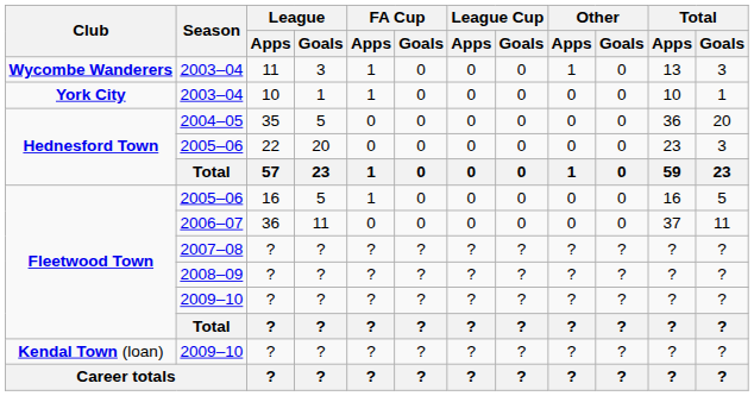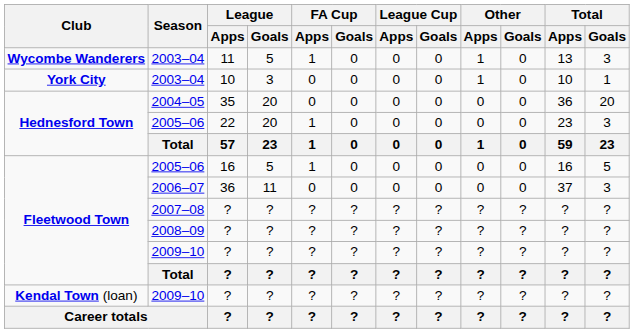 <table class="wikitable" style="text-align: center;">
 <tr>
 <th rowspan="2">Club</th>
 <th rowspan="2">Season</th>
 <th colspan="2">League</th>
 <th colspan="2">FA Cup</th>
 <th colspan="2">League Cup</th>
 <th colspan="2">Other</th>
 <th colspan="2">Total</th>
 </tr>
 <tr>
 <th>Apps</th>
 <th>Goals</th>
 <th>Apps</th>
 <th>Goals</th>
 <th>Apps</th>
 <th>Goals</th>
 <th>Apps</th>
 <th>Goals</th>
 <th>Apps</th>
 <th>Goals</th>
 </tr>
 <tr>
 <td rowspan="1" valign="center"><strong><a href='#'>Wycombe Wanderers</a></strong></td>
 <td><a href='#'>2003–04</a></td>
 <td>11</td>
-<td>3</td>
+<td>5</td>
 <td>1</td>
 <td>0</td>
 <td>0</td>
 <td>0</td>
 <td>1</td>
 <td>0</td>
 <td>13</td>
 <td>3</td>
 </tr>
 <tr>
 <td rowspan="1" valign="center"><strong><a href='#'>York City</a></strong></td>
 <td><a href='#'>2003–04</a></td>
 <td>10</td>
-<td>1</td>
-<td>1</td>
+<td>3</td>
 <td>0</td>
 <td>0</td>
 <td>0</td>
 <td>0</td>
+<td>1</td>
 <td>0</td>
 <td>10</td>
 <td>1</td>
 </tr>
 <tr>
 <td rowspan="3" valign="center"><strong><a href='#'>Hednesford Town</a></strong></td>
 <td><a href='#'>2004–05</a></td>
 <td>35</td>
-<td>5</td>
+<td>20</td>
 <td>0</td>
 <td>0</td>
 <td>0</td>
 <td>0</td>
 <td>0</td>
 <td>0</td>
 <td>36</td>
 <td>20</td>
 </tr>
 <tr>
 <td><a href='#'>2005–06</a></td>
 <td>22</td>
 <td>20</td>
-<td>0</td>
+<td>1</td>
 <td>0</td>
 <td>0</td>
 <td>0</td>
 <td>0</td>
 <td>0</td>
 <td>23</td>
 <td>3</td>
 </tr>
 <tr>
 <th>Total</th>
 <th>57</th>
 <th>23</th>
 <th>1</th>
 <th>0</th>
 <th>0</th>
 <th>0</th>
 <th>1</th>
 <th>0</th>
 <th>59</th>
 <th>23</th>
 </tr>
 <tr>
 <td rowspan="6" valign="center"><strong><a href='#'>Fleetwood Town</a></strong></td>
 <td><a href='#'>2005–06</a></td>
 <td>16</td>
 <td>5</td>
 <td>1</td>
 <td>0</td>
 <td>0</td>
 <td>0</td>
 <td>0</td>
 <td>0</td>
 <td>16</td>
 <td>5</td>
 </tr>
 <tr>
 <td><a href='#'>2006–07</a></td>
 <td>36</td>
 <td>11</td>
 <td>0</td>
 <td>0</td>
 <td>0</td>
 <td>0</td>
 <td>0</td>
 <td>0</td>
 <td>37</td>
-<td>11</td>
+<td>3</td>
 </tr>
 <tr>
 <td><a href='#'>2007–08</a></td>
 <td>?</td>
 <td>?</td>
 <td>?</td>
 <td>?</td>
 <td>?</td>
 <td>?</td>
 <td>?</td>
 <td>?</td>
 <td>?</td>
 <td>?</td>
 </tr>
 <tr>
 <td><a href='#'>2008–09</a></td>
 <td>?</td>
 <td>?</td>
 <td>?</td>
 <td>?</td>
 <td>?</td>
 <td>?</td>
 <td>?</td>
 <td>?</td>
 <td>?</td>
 <td>?</td>
 </tr>
 <tr>
 <td><a href='#'>2009–10</a></td>
 <td>?</td>
 <td>?</td>
 <td>?</td>
 <td>?</td>
 <td>?</td>
 <td>?</td>
 <td>?</td>
 <td>?</td>
 <td>?</td>
 <td>?</td>
 </tr>
 <tr>
 <th>Total</th>
 <th>?</th>
 <th>?</th>
 <th>?</th>
 <th>?</th>
 <th>?</th>
 <th>?</th>
 <th>?</th>
 <th>?</th>
 <th>?</th>
 <th>?</th>
 </tr>
 <tr>
 <td rowspan="1" valign="center"><strong><a href='#'>Kendal Town</a></strong> (loan)</td>
 <td><a href='#'>2009–10</a></td>
 <td>?</td>
 <td>?</td>
 <td>?</td>
 <td>?</td>
 <td>?</td>
 <td>?</td>
 <td>?</td>
 <td>?</td>
 <td>?</td>
 <td>?</td>
 </tr>
 <tr>
 <th colspan="2">Career totals</th>
 <th>?</th>
 <th>?</th>
 <th>?</th>
 <th>?</th>
 <th>?</th>
 <th>?</th>
 <th>?</th>
 <th>?</th>
 <th>?</th>
 <th>?</th>
 </tr>
 </table>
